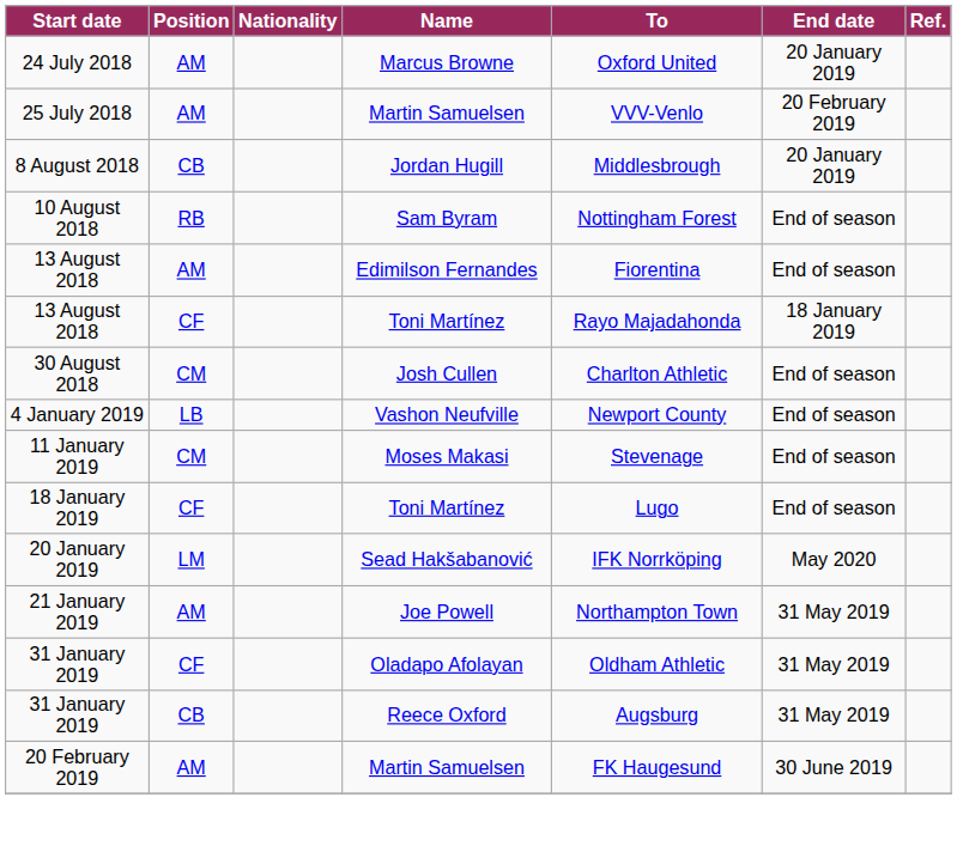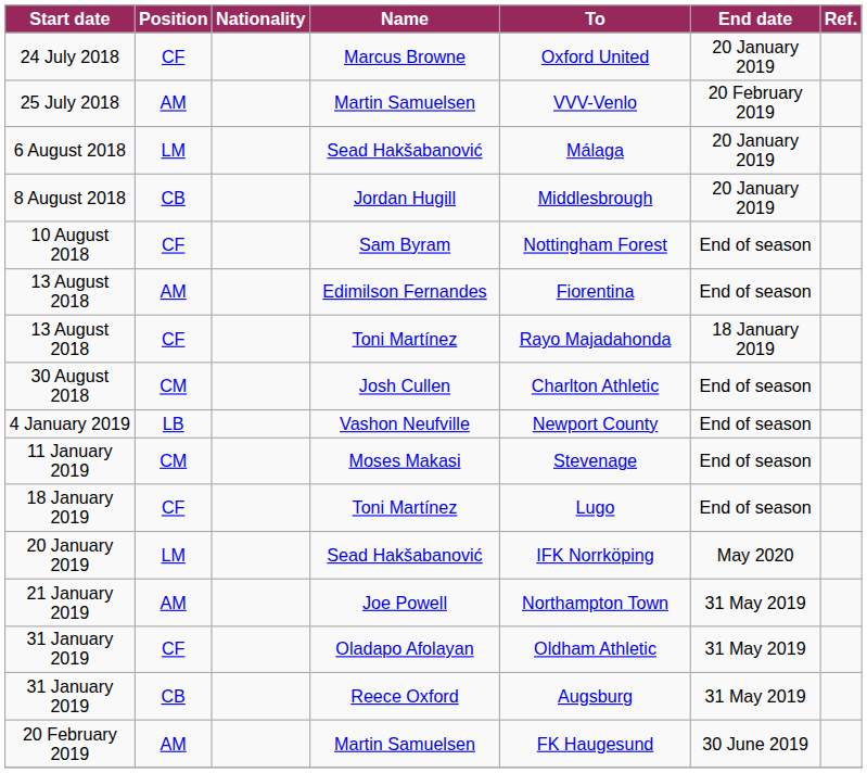 <table class="wikitable" style="text-align:center; font-size:90%; ">
 <tr>
 <th style="background:#98285c; color:white; width:100px;">Start date</th>
 <th style="background:#98285c; color:white; width:50px;">Position</th>
 <th style="background:#98285c; color:white; width:50px;">Nationality</th>
 <th style="background:#98285c; color:white; width:150px;">Name</th>
 <th style="background:#98285c; color:white; width:150px;">To</th>
 <th style="background:#98285c; color:white; width:100px;">End date</th>
 <th style="background:#98285c; color:white; width:25px;">Ref.</th>
 </tr>
 <tr>
 <td>24 July 2018</td>
-<td><a href='#'>AM</a></td>
+<td><a href='#'>CF</a></td>
 <td></td>
 <td><a href='#'>Marcus Browne</a></td>
 <td><a href='#'>Oxford United</a></td>
 <td>20 January 2019</td>
 <td></td>
 </tr>
 <tr>
 <td>25 July 2018</td>
 <td><a href='#'>AM</a></td>
 <td></td>
 <td><a href='#'>Martin Samuelsen</a></td>
 <td><a href='#'>VVV-Venlo</a></td>
 <td>20 February 2019</td>
 <td></td>
 </tr>
 <tr>
+<td>6 August 2018</td>
+<td><a href='#'>LM</a></td>
+<td></td>
+<td><a href='#'>Sead Hakšabanović</a></td>
+<td><a href='#'>Málaga</a></td>
+<td>20 January 2019</td>
+<td></td>
+</tr>
+<tr>
 <td>8 August 2018</td>
 <td><a href='#'>CB</a></td>
 <td></td>
 <td><a href='#'>Jordan Hugill</a></td>
 <td><a href='#'>Middlesbrough</a></td>
 <td>20 January 2019</td>
 <td></td>
 </tr>
 <tr>
 <td>10 August 2018</td>
-<td><a href='#'>RB</a></td>
+<td><a href='#'>CF</a></td>
 <td></td>
 <td><a href='#'>Sam Byram</a></td>
 <td><a href='#'>Nottingham Forest</a></td>
 <td>End of season</td>
 <td></td>
 </tr>
 <tr>
 <td>13 August 2018</td>
 <td><a href='#'>AM</a></td>
 <td></td>
 <td><a href='#'>Edimilson Fernandes</a></td>
 <td><a href='#'>Fiorentina</a></td>
 <td>End of season</td>
 <td></td>
 </tr>
 <tr>
 <td>13 August 2018</td>
 <td><a href='#'>CF</a></td>
 <td></td>
 <td><a href='#'>Toni Martínez</a></td>
 <td><a href='#'>Rayo Majadahonda</a></td>
 <td>18 January 2019</td>
 <td></td>
 </tr>
 <tr>
 <td>30 August 2018</td>
 <td><a href='#'>CM</a></td>
 <td></td>
 <td><a href='#'>Josh Cullen</a></td>
 <td><a href='#'>Charlton Athletic</a></td>
 <td>End of season</td>
 <td></td>
 </tr>
 <tr>
 <td>4 January 2019</td>
 <td><a href='#'>LB</a></td>
 <td></td>
 <td><a href='#'>Vashon Neufville</a></td>
 <td><a href='#'>Newport County</a></td>
 <td>End of season</td>
 <td></td>
 </tr>
 <tr>
 <td>11 January 2019</td>
 <td><a href='#'>CM</a></td>
 <td></td>
 <td><a href='#'>Moses Makasi</a></td>
 <td><a href='#'>Stevenage</a></td>
 <td>End of season</td>
 <td></td>
 </tr>
 <tr>
 <td>18 January 2019</td>
 <td><a href='#'>CF</a></td>
 <td></td>
 <td><a href='#'>Toni Martínez</a></td>
 <td><a href='#'>Lugo</a></td>
 <td>End of season</td>
 <td></td>
 </tr>
 <tr>
 <td>20 January 2019</td>
 <td><a href='#'>LM</a></td>
 <td></td>
 <td><a href='#'>Sead Hakšabanović</a></td>
 <td><a href='#'>IFK Norrköping</a></td>
 <td>May 2020</td>
 <td></td>
 </tr>
 <tr>
 <td>21 January 2019</td>
 <td><a href='#'>AM</a></td>
 <td></td>
 <td><a href='#'>Joe Powell</a></td>
 <td><a href='#'>Northampton Town</a></td>
 <td>31 May 2019</td>
 <td></td>
 </tr>
 <tr>
 <td>31 January 2019</td>
 <td><a href='#'>CF</a></td>
 <td></td>
 <td><a href='#'>Oladapo Afolayan</a></td>
 <td><a href='#'>Oldham Athletic</a></td>
 <td>31 May 2019</td>
 <td></td>
 </tr>
 <tr>
 <td>31 January 2019</td>
 <td><a href='#'>CB</a></td>
 <td></td>
 <td><a href='#'>Reece Oxford</a></td>
 <td><a href='#'>Augsburg</a></td>
 <td>31 May 2019</td>
 <td></td>
 </tr>
 <tr>
 <td>20 February 2019</td>
 <td><a href='#'>AM</a></td>
 <td></td>
 <td><a href='#'>Martin Samuelsen</a></td>
 <td><a href='#'>FK Haugesund</a></td>
 <td>30 June 2019</td>
 <td></td>
 </tr>
 <tr>
 </tr>
 </table>
